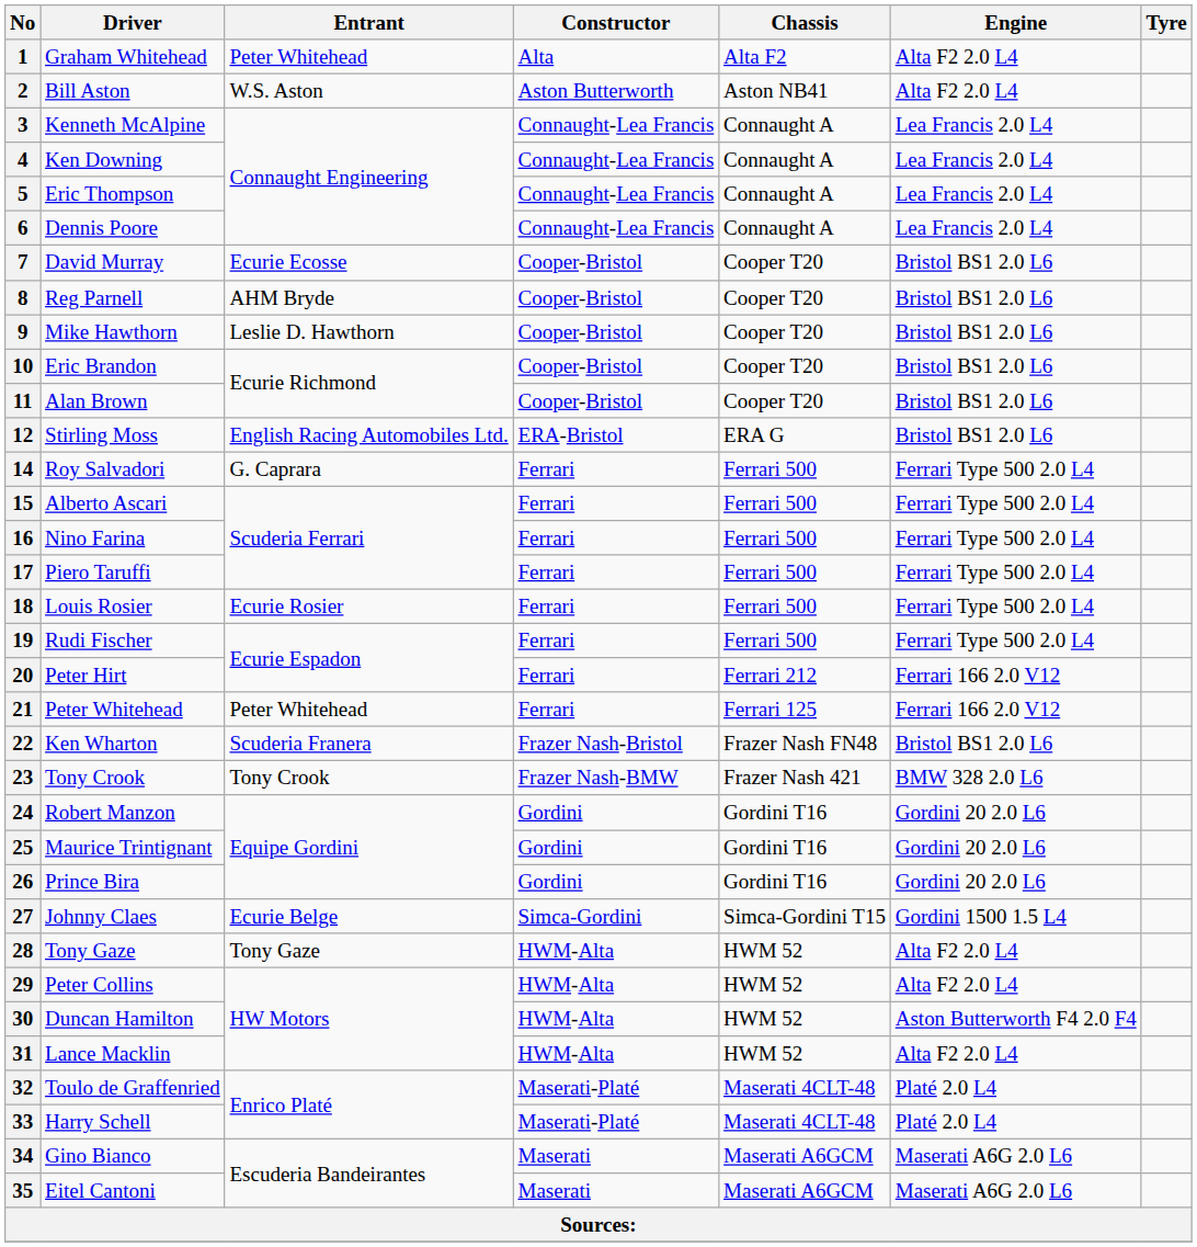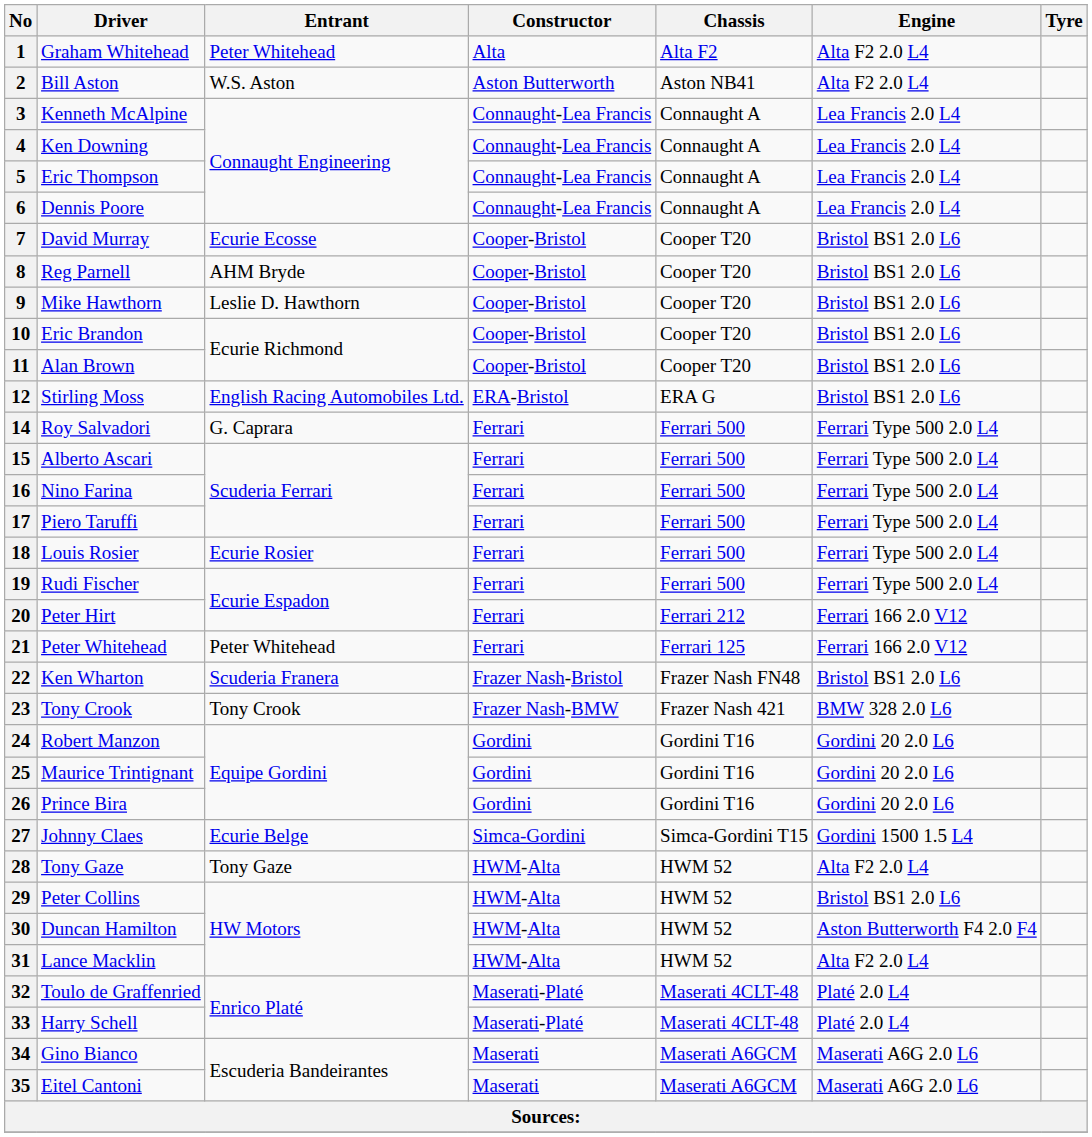 <table class="wikitable sortable" style="font-size: 95%;">
 <tr>
 <th>No</th>
 <th>Driver</th>
 <th>Entrant</th>
 <th>Constructor</th>
 <th>Chassis</th>
 <th>Engine</th>
 <th>Tyre</th>
 </tr>
 <tr>
 <th>1</th>
 <td> <a href='#'>Graham Whitehead</a></td>
 <td><a href='#'>Peter Whitehead</a></td>
 <td><a href='#'>Alta</a></td>
 <td><a href='#'>Alta F2</a></td>
 <td><a href='#'>Alta</a> F2 2.0 <a href='#'>L4</a></td>
 <td align="center"></td>
 </tr>
 <tr>
 <th>2</th>
 <td> <a href='#'>Bill Aston</a></td>
 <td>W.S. Aston</td>
 <td><a href='#'>Aston Butterworth</a></td>
 <td>Aston NB41</td>
 <td><a href='#'>Alta</a> F2 2.0 <a href='#'>L4</a></td>
 <td align="center"></td>
 </tr>
 <tr>
 <th>3</th>
 <td> <a href='#'>Kenneth McAlpine</a></td>
 <td rowspan=4><a href='#'>Connaught Engineering</a></td>
 <td><a href='#'>Connaught</a>-<a href='#'>Lea Francis</a></td>
 <td>Connaught A</td>
 <td><a href='#'>Lea Francis</a> 2.0 <a href='#'>L4</a></td>
 <td align="center"></td>
 </tr>
 <tr>
 <th>4</th>
 <td> <a href='#'>Ken Downing</a></td>
 <td><a href='#'>Connaught</a>-<a href='#'>Lea Francis</a></td>
 <td>Connaught A</td>
 <td><a href='#'>Lea Francis</a> 2.0 <a href='#'>L4</a></td>
 <td align="center"></td>
 </tr>
 <tr>
 <th>5</th>
 <td> <a href='#'>Eric Thompson</a></td>
 <td><a href='#'>Connaught</a>-<a href='#'>Lea Francis</a></td>
 <td>Connaught A</td>
 <td><a href='#'>Lea Francis</a> 2.0 <a href='#'>L4</a></td>
 <td align="center"></td>
 </tr>
 <tr>
 <th>6</th>
 <td> <a href='#'>Dennis Poore</a></td>
 <td><a href='#'>Connaught</a>-<a href='#'>Lea Francis</a></td>
 <td>Connaught A</td>
 <td><a href='#'>Lea Francis</a> 2.0 <a href='#'>L4</a></td>
 <td align="center"></td>
 </tr>
 <tr>
 <th>7</th>
 <td> <a href='#'>David Murray</a></td>
 <td><a href='#'>Ecurie Ecosse</a></td>
 <td><a href='#'>Cooper</a>-<a href='#'>Bristol</a></td>
 <td>Cooper T20</td>
 <td><a href='#'>Bristol</a> BS1 2.0 <a href='#'>L6</a></td>
 <td align="center"></td>
 </tr>
 <tr>
 <th>8</th>
 <td> <a href='#'>Reg Parnell</a></td>
 <td>AHM Bryde</td>
 <td><a href='#'>Cooper</a>-<a href='#'>Bristol</a></td>
 <td>Cooper T20</td>
 <td><a href='#'>Bristol</a> BS1 2.0 <a href='#'>L6</a></td>
 <td align="center"></td>
 </tr>
 <tr>
 <th>9</th>
 <td> <a href='#'>Mike Hawthorn</a></td>
 <td>Leslie D. Hawthorn</td>
 <td><a href='#'>Cooper</a>-<a href='#'>Bristol</a></td>
 <td>Cooper T20</td>
 <td><a href='#'>Bristol</a> BS1 2.0 <a href='#'>L6</a></td>
 <td align="center"></td>
 </tr>
 <tr>
 <th>10</th>
 <td> <a href='#'>Eric Brandon</a></td>
 <td rowspan=2>Ecurie Richmond</td>
 <td><a href='#'>Cooper</a>-<a href='#'>Bristol</a></td>
 <td>Cooper T20</td>
 <td><a href='#'>Bristol</a> BS1 2.0 <a href='#'>L6</a></td>
 <td align="center"></td>
 </tr>
 <tr>
 <th>11</th>
 <td> <a href='#'>Alan Brown</a></td>
 <td><a href='#'>Cooper</a>-<a href='#'>Bristol</a></td>
 <td>Cooper T20</td>
 <td><a href='#'>Bristol</a> BS1 2.0 <a href='#'>L6</a></td>
 <td align="center"></td>
 </tr>
 <tr>
 <th>12</th>
 <td> <a href='#'>Stirling Moss</a></td>
 <td><a href='#'>English Racing Automobiles Ltd.</a></td>
 <td><a href='#'>ERA</a>-<a href='#'>Bristol</a></td>
 <td>ERA G</td>
 <td><a href='#'>Bristol</a> BS1 2.0 <a href='#'>L6</a></td>
 <td align="center"></td>
 </tr>
 <tr>
 <th>14</th>
 <td> <a href='#'>Roy Salvadori</a></td>
 <td>G. Caprara</td>
 <td><a href='#'>Ferrari</a></td>
 <td><a href='#'>Ferrari 500</a></td>
 <td><a href='#'>Ferrari</a> Type 500 2.0 <a href='#'>L4</a></td>
 <td align="center"></td>
 </tr>
 <tr>
 <th>15</th>
 <td> <a href='#'>Alberto Ascari</a></td>
 <td rowspan=3><a href='#'>Scuderia Ferrari</a></td>
 <td><a href='#'>Ferrari</a></td>
 <td><a href='#'>Ferrari 500</a></td>
 <td><a href='#'>Ferrari</a> Type 500 2.0 <a href='#'>L4</a></td>
 <td align="center"></td>
 </tr>
 <tr>
 <th>16</th>
 <td> <a href='#'>Nino Farina</a></td>
 <td><a href='#'>Ferrari</a></td>
 <td><a href='#'>Ferrari 500</a></td>
 <td><a href='#'>Ferrari</a> Type 500 2.0 <a href='#'>L4</a></td>
 <td align="center"></td>
 </tr>
 <tr>
 <th>17</th>
 <td> <a href='#'>Piero Taruffi</a></td>
 <td><a href='#'>Ferrari</a></td>
 <td><a href='#'>Ferrari 500</a></td>
 <td><a href='#'>Ferrari</a> Type 500 2.0 <a href='#'>L4</a></td>
 <td align="center"></td>
 </tr>
 <tr>
 <th>18</th>
 <td> <a href='#'>Louis Rosier</a></td>
 <td><a href='#'>Ecurie Rosier</a></td>
 <td><a href='#'>Ferrari</a></td>
 <td><a href='#'>Ferrari 500</a></td>
 <td><a href='#'>Ferrari</a> Type 500 2.0 <a href='#'>L4</a></td>
 <td align="center"></td>
 </tr>
 <tr>
 <th>19</th>
 <td> <a href='#'>Rudi Fischer</a></td>
 <td rowspan=2><a href='#'>Ecurie Espadon</a></td>
 <td><a href='#'>Ferrari</a></td>
 <td><a href='#'>Ferrari 500</a></td>
 <td><a href='#'>Ferrari</a> Type 500 2.0 <a href='#'>L4</a></td>
 <td align="center"></td>
 </tr>
 <tr>
 <th>20</th>
 <td> <a href='#'>Peter Hirt</a></td>
 <td><a href='#'>Ferrari</a></td>
 <td><a href='#'>Ferrari 212</a></td>
 <td><a href='#'>Ferrari</a> 166 2.0 <a href='#'>V12</a></td>
 <td align="center"></td>
 </tr>
 <tr>
 <th>21</th>
 <td> <a href='#'>Peter Whitehead</a></td>
 <td>Peter Whitehead</td>
 <td><a href='#'>Ferrari</a></td>
 <td><a href='#'>Ferrari 125</a></td>
 <td><a href='#'>Ferrari</a> 166 2.0 <a href='#'>V12</a></td>
 <td align="center"></td>
 </tr>
 <tr>
 <th>22</th>
 <td> <a href='#'>Ken Wharton</a></td>
 <td><a href='#'>Scuderia Franera</a></td>
 <td><a href='#'>Frazer Nash</a>-<a href='#'>Bristol</a></td>
 <td>Frazer Nash FN48</td>
 <td><a href='#'>Bristol</a> BS1 2.0 <a href='#'>L6</a></td>
 <td align="center"></td>
 </tr>
 <tr>
 <th>23</th>
 <td> <a href='#'>Tony Crook</a></td>
 <td>Tony Crook</td>
 <td><a href='#'>Frazer Nash</a>-<a href='#'>BMW</a></td>
 <td>Frazer Nash 421</td>
 <td><a href='#'>BMW</a> 328 2.0 <a href='#'>L6</a></td>
 <td align="center"></td>
 </tr>
 <tr>
 <th>24</th>
 <td> <a href='#'>Robert Manzon</a></td>
 <td rowspan=3><a href='#'>Equipe Gordini</a></td>
 <td><a href='#'>Gordini</a></td>
 <td>Gordini T16</td>
 <td><a href='#'>Gordini</a> 20 2.0 <a href='#'>L6</a></td>
 <td align="center"></td>
 </tr>
 <tr>
 <th>25</th>
 <td> <a href='#'>Maurice Trintignant</a></td>
 <td><a href='#'>Gordini</a></td>
 <td>Gordini T16</td>
 <td><a href='#'>Gordini</a> 20 2.0 <a href='#'>L6</a></td>
 <td align="center"></td>
 </tr>
 <tr>
 <th>26</th>
 <td> <a href='#'>Prince Bira</a></td>
 <td><a href='#'>Gordini</a></td>
 <td>Gordini T16</td>
 <td><a href='#'>Gordini</a> 20 2.0 <a href='#'>L6</a></td>
 <td align="center"></td>
 </tr>
 <tr>
 <th>27</th>
 <td> <a href='#'>Johnny Claes</a></td>
 <td><a href='#'>Ecurie Belge</a></td>
 <td><a href='#'>Simca-Gordini</a></td>
 <td>Simca-Gordini T15</td>
 <td><a href='#'>Gordini</a> 1500 1.5 <a href='#'>L4</a></td>
 <td align="center"></td>
 </tr>
 <tr>
 <th>28</th>
 <td> <a href='#'>Tony Gaze</a></td>
 <td>Tony Gaze</td>
 <td><a href='#'>HWM</a>-<a href='#'>Alta</a></td>
 <td>HWM 52</td>
 <td><a href='#'>Alta</a> F2 2.0 <a href='#'>L4</a></td>
 <td align="center"></td>
 </tr>
 <tr>
 <th>29</th>
 <td> <a href='#'>Peter Collins</a></td>
 <td rowspan=3><a href='#'>HW Motors</a></td>
 <td><a href='#'>HWM</a>-<a href='#'>Alta</a></td>
 <td>HWM 52</td>
-<td><a href='#'>Alta</a> F2 2.0 <a href='#'>L4</a></td>
+<td><a href='#'>Bristol</a> BS1 2.0 <a href='#'>L6</a></td>
 <td align="center"></td>
 </tr>
 <tr>
 <th>30</th>
 <td> <a href='#'>Duncan Hamilton</a></td>
 <td><a href='#'>HWM</a>-<a href='#'>Alta</a></td>
 <td>HWM 52</td>
 <td><a href='#'>Aston Butterworth</a> F4 2.0 <a href='#'>F4</a></td>
 <td align="center"></td>
 </tr>
 <tr>
 <th>31</th>
 <td> <a href='#'>Lance Macklin</a></td>
 <td><a href='#'>HWM</a>-<a href='#'>Alta</a></td>
 <td>HWM 52</td>
 <td><a href='#'>Alta</a> F2 2.0 <a href='#'>L4</a></td>
 <td align="center"></td>
 </tr>
 <tr>
 <th>32</th>
 <td> <a href='#'>Toulo de Graffenried</a></td>
 <td rowspan=2><a href='#'>Enrico Platé</a></td>
 <td><a href='#'>Maserati</a>-<a href='#'>Platé</a></td>
 <td><a href='#'>Maserati 4CLT-48</a></td>
 <td><a href='#'>Platé</a> 2.0 <a href='#'>L4</a></td>
 <td align="center"></td>
 </tr>
 <tr>
 <th>33</th>
 <td> <a href='#'>Harry Schell</a></td>
 <td><a href='#'>Maserati</a>-<a href='#'>Platé</a></td>
 <td><a href='#'>Maserati 4CLT-48</a></td>
 <td><a href='#'>Platé</a> 2.0 <a href='#'>L4</a></td>
 <td align="center"></td>
 </tr>
 <tr>
 <th>34</th>
 <td> <a href='#'>Gino Bianco</a></td>
 <td rowspan=2>Escuderia Bandeirantes</td>
 <td><a href='#'>Maserati</a></td>
 <td><a href='#'>Maserati A6GCM</a></td>
 <td><a href='#'>Maserati</a> A6G 2.0 <a href='#'>L6</a></td>
 <td align="center"></td>
 </tr>
 <tr>
 <th>35</th>
 <td> <a href='#'>Eitel Cantoni</a></td>
 <td><a href='#'>Maserati</a></td>
 <td><a href='#'>Maserati A6GCM</a></td>
 <td><a href='#'>Maserati</a> A6G 2.0 <a href='#'>L6</a></td>
 <td align="center"></td>
 </tr>
 <tr style="background-color:#E5E4E2" align="center">
 <th colspan=7>Sources: </th>
 </tr>
 <tr>
 </tr>
 </table>
